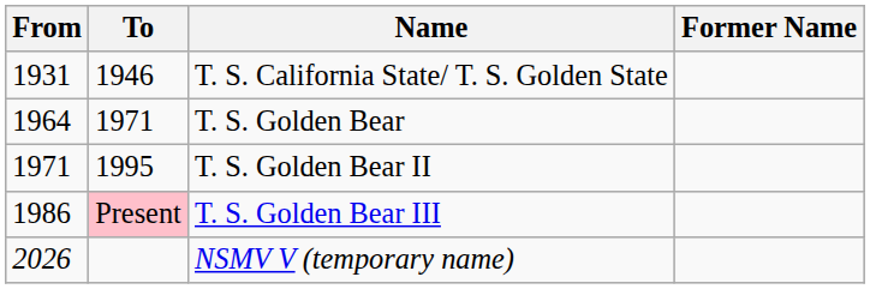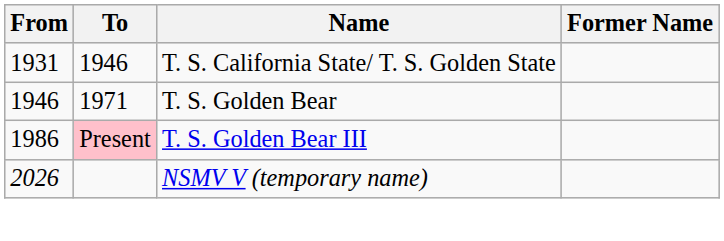 <table class="wikitable non-sortable">
 <tr>
 <th>From</th>
 <th>To</th>
 <th>Name</th>
 <th>Former Name</th>
 </tr>
 <tr>
 <td>1931</td>
 <td>1946</td>
 <td>T. S. California State/ T. S. Golden State</td>
 <td></td>
 </tr>
 <tr>
-<td>1964</td>
+<td>1946</td>
 <td>1971</td>
 <td>T. S. Golden Bear</td>
-<td></td>
-</tr>
-<tr>
-<td>1971</td>
-<td>1995</td>
-<td>T. S. Golden Bear II</td>
 <td></td>
 </tr>
 <tr>
 <td>1986</td>
 <td style="background: pink;">Present</td>
 <td><a href='#'>T. S. Golden Bear III</a></td>
 <td></td>
 </tr>
 <tr>
 <td><em>2026</em></td>
 <td></td>
 <td><em><a href='#'>NSMV V</a> (temporary name)</em></td>
 <td></td>
 </tr>
 </table>
